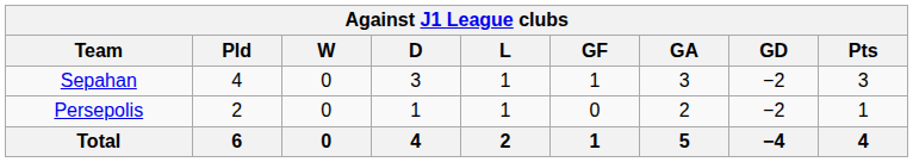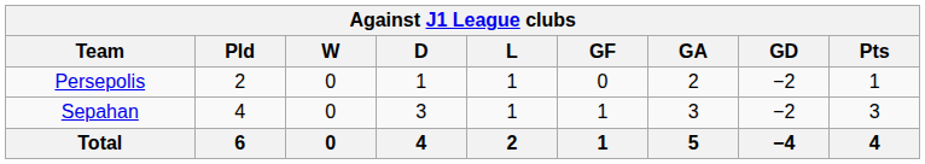 <table class="wikitable" width="60%" style="text-align:center">
 <tr>
 <th colspan="9">Against <a href='#'>J1 League</a> clubs</th>
 </tr>
 <tr>
 <th width="10%">Team</th>
 <th width="5%">Pld</th>
 <th width="5%">W</th>
 <th width="5%">D</th>
 <th width="5%">L</th>
 <th width="5%">GF</th>
 <th width="5%">GA</th>
 <th width="5%">GD</th>
 <th width="5%">Pts</th>
 </tr>
 <tr>
+<td><a href='#'>Persepolis</a></td>
+<td>2</td>
+<td>0</td>
+<td>1</td>
+<td>1</td>
+<td>0</td>
+<td>2</td>
+<td>−2</td>
+<td>1</td>
+</tr>
+<tr>
 <td><a href='#'>Sepahan</a></td>
 <td>4</td>
 <td>0</td>
 <td>3</td>
 <td>1</td>
 <td>1</td>
 <td>3</td>
 <td>−2</td>
 <td>3</td>
-</tr>
-<tr>
-<td><a href='#'>Persepolis</a></td>
-<td>2</td>
-<td>0</td>
-<td>1</td>
-<td>1</td>
-<td>0</td>
-<td>2</td>
-<td>−2</td>
-<td>1</td>
 </tr>
 <tr>
 <th>Total</th>
 <th>6</th>
 <th>0</th>
 <th>4</th>
 <th>2</th>
 <th>1</th>
 <th>5</th>
 <th>−4</th>
 <th>4</th>
 </tr>
 </table>
